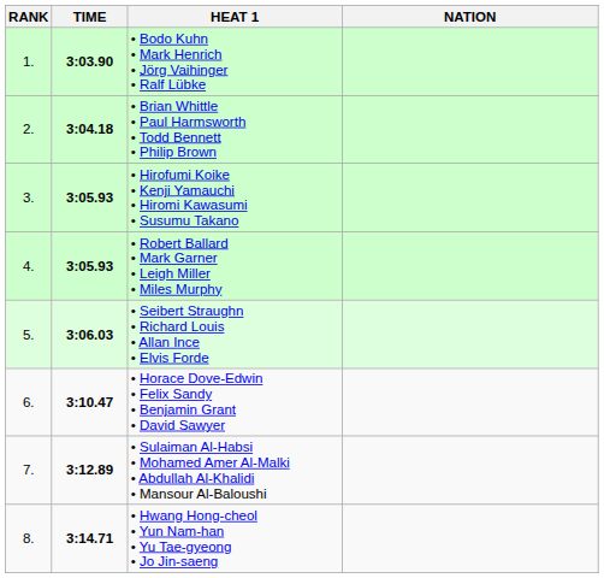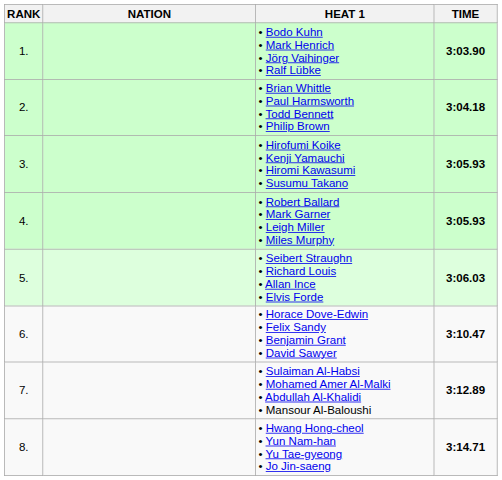 <table class="wikitable" style="border-collapse: collapse; font-size: 90%;">
 <tr>
 <th>RANK</th>
+<th style="width: 18em">NATION</th>
+<th style="width: 15em">HEAT 1</th>
 <th style="width: 5em">TIME</th>
-<th style="width: 15em">HEAT 1</th>
-<th style="width: 18em">NATION</th>
 </tr>
 <tr style="background:#ccffcc;">
 <td align="center">1.</td>
+<td align="center"></td>
+<td>• <a href='#'>Bodo Kuhn</a><br>• <a href='#'>Mark Henrich</a><br>• <a href='#'>Jörg Vaihinger</a><br>• <a href='#'>Ralf Lübke</a></td>
 <td align="center"><strong>3:03.90</strong></td>
-<td>• <a href='#'>Bodo Kuhn</a><br>• <a href='#'>Mark Henrich</a><br>• <a href='#'>Jörg Vaihinger</a><br>• <a href='#'>Ralf Lübke</a></td>
-<td align="center"></td>
 </tr>
 <tr style="background:#ccffcc;">
 <td align="center">2.</td>
+<td align="center"></td>
+<td>• <a href='#'>Brian Whittle</a><br>• <a href='#'>Paul Harmsworth</a><br>• <a href='#'>Todd Bennett</a><br>• <a href='#'>Philip Brown</a></td>
 <td align="center"><strong>3:04.18</strong></td>
-<td>• <a href='#'>Brian Whittle</a><br>• <a href='#'>Paul Harmsworth</a><br>• <a href='#'>Todd Bennett</a><br>• <a href='#'>Philip Brown</a></td>
-<td align="center"></td>
 </tr>
 <tr style="background:#ccffcc;">
 <td align="center">3.</td>
+<td align="center"></td>
+<td>• <a href='#'>Hirofumi Koike</a><br>• <a href='#'>Kenji Yamauchi</a><br>• <a href='#'>Hiromi Kawasumi</a><br>• <a href='#'>Susumu Takano</a></td>
 <td align="center"><strong>3:05.93</strong></td>
-<td>• <a href='#'>Hirofumi Koike</a><br>• <a href='#'>Kenji Yamauchi</a><br>• <a href='#'>Hiromi Kawasumi</a><br>• <a href='#'>Susumu Takano</a></td>
-<td align="center"></td>
 </tr>
 <tr style="background:#ccffcc;">
 <td align="center">4.</td>
+<td align="center"></td>
+<td>• <a href='#'>Robert Ballard</a><br>• <a href='#'>Mark Garner</a><br>• <a href='#'>Leigh Miller</a><br>• <a href='#'>Miles Murphy</a></td>
 <td align="center"><strong>3:05.93</strong></td>
-<td>• <a href='#'>Robert Ballard</a><br>• <a href='#'>Mark Garner</a><br>• <a href='#'>Leigh Miller</a><br>• <a href='#'>Miles Murphy</a></td>
-<td align="center"></td>
 </tr>
 <tr style="background:#ddffdd;">
 <td align="center">5.</td>
+<td align="center"></td>
+<td>• <a href='#'>Seibert Straughn</a><br>• <a href='#'>Richard Louis</a><br>• <a href='#'>Allan Ince</a><br>• <a href='#'>Elvis Forde</a></td>
 <td align="center"><strong>3:06.03</strong></td>
-<td>• <a href='#'>Seibert Straughn</a><br>• <a href='#'>Richard Louis</a><br>• <a href='#'>Allan Ince</a><br>• <a href='#'>Elvis Forde</a></td>
-<td align="center"></td>
 </tr>
 <tr>
 <td align="center">6.</td>
+<td align="center"></td>
+<td>• <a href='#'>Horace Dove-Edwin</a><br>• <a href='#'>Felix Sandy</a><br>• <a href='#'>Benjamin Grant</a><br>• <a href='#'>David Sawyer</a></td>
 <td align="center"><strong>3:10.47</strong></td>
-<td>• <a href='#'>Horace Dove-Edwin</a><br>• <a href='#'>Felix Sandy</a><br>• <a href='#'>Benjamin Grant</a><br>• <a href='#'>David Sawyer</a></td>
-<td align="center"></td>
 </tr>
 <tr>
 <td align="center">7.</td>
+<td align="center"></td>
+<td>• <a href='#'>Sulaiman Al-Habsi</a><br>• <a href='#'>Mohamed Amer Al-Malki</a><br>• <a href='#'>Abdullah Al-Khalidi</a><br>• Mansour Al-Baloushi</td>
 <td align="center"><strong>3:12.89</strong></td>
-<td>• <a href='#'>Sulaiman Al-Habsi</a><br>• <a href='#'>Mohamed Amer Al-Malki</a><br>• <a href='#'>Abdullah Al-Khalidi</a><br>• Mansour Al-Baloushi</td>
-<td align="center"></td>
 </tr>
 <tr>
 <td align="center">8.</td>
+<td align="center"></td>
+<td>• <a href='#'>Hwang Hong-cheol</a><br>• <a href='#'>Yun Nam-han</a><br>• <a href='#'>Yu Tae-gyeong</a><br>• <a href='#'>Jo Jin-saeng</a></td>
 <td align="center"><strong>3:14.71</strong></td>
-<td>• <a href='#'>Hwang Hong-cheol</a><br>• <a href='#'>Yun Nam-han</a><br>• <a href='#'>Yu Tae-gyeong</a><br>• <a href='#'>Jo Jin-saeng</a></td>
-<td align="center"></td>
 </tr>
 </table>
